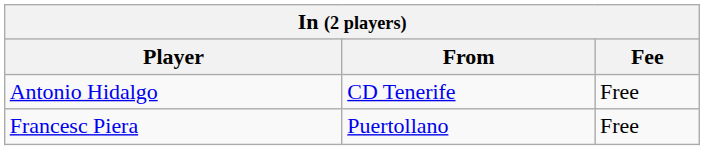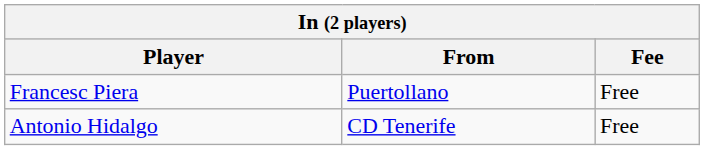 <table class="wikitable collapsible collapsed">
 <tr>
 <th colspan="3" style="width:500px;"> <strong>In</strong> <small>(2 players)</small></th>
 </tr>
 <tr>
 <th>Player</th>
 <th>From</th>
 <th>Fee</th>
 </tr>
 <tr>
+<td> <a href='#'>Francesc Piera</a></td>
+<td> <a href='#'>Puertollano</a></td>
+<td>Free</td>
+</tr>
+<tr>
 <td> <a href='#'>Antonio Hidalgo</a></td>
 <td> <a href='#'>CD Tenerife</a></td>
 <td>Free</td>
 </tr>
-<tr>
-<td> <a href='#'>Francesc Piera</a></td>
-<td> <a href='#'>Puertollano</a></td>
-<td>Free</td>
-</tr>
 </table>
